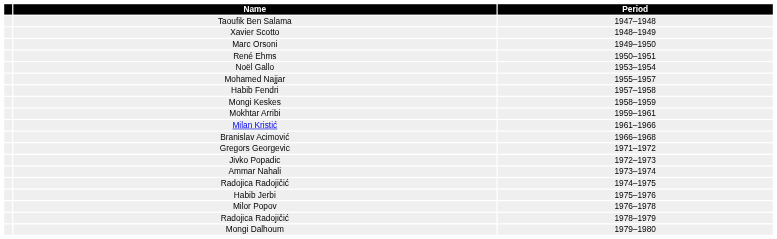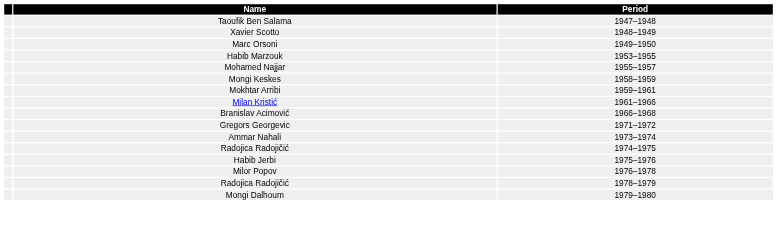 <table style=font-size:85%;width:100%>
 <tr style=color:#ffffff;background:black>
 <th align=center></th>
 <th align=center>Name</th>
 <th align=center>Period</th>
 </tr>
 <tr bgcolor=#efefef>
 <td align=center></td>
 <td align=center>Taoufik Ben Salama</td>
 <td align=center>1947–1948</td>
 </tr>
 <tr bgcolor=#efefef>
 <td align=center></td>
 <td align=center>Xavier Scotto</td>
 <td align=center>1948–1949</td>
 </tr>
 <tr bgcolor=#efefef>
 <td align=center></td>
 <td align=center>Marc Orsoni</td>
 <td align=center>1949–1950</td>
 </tr>
 <tr bgcolor=#efefef>
 <td align=center></td>
-<td align=center>René Ehms</td>
-<td align=center>1950–1951</td>
-</tr>
-<tr bgcolor=#efefef>
-<td align=center></td>
-<td align=center>Noël Gallo</td>
-<td align=center>1953–1954</td>
+<td align=center>Habib Marzouk</td>
+<td align=center>1953–1955</td>
 </tr>
 <tr bgcolor=#efefef>
 <td align=center></td>
 <td align=center>Mohamed Najjar</td>
 <td align=center>1955–1957</td>
-</tr>
-<tr bgcolor=#efefef>
-<td align=center></td>
-<td align=center>Habib Fendri</td>
-<td align=center>1957–1958</td>
 </tr>
 <tr bgcolor=#efefef>
 <td align=center></td>
 <td align=center>Mongi Keskes</td>
 <td align=center>1958–1959</td>
 </tr>
 <tr bgcolor=#efefef>
 <td align=center></td>
 <td align=center>Mokhtar Arribi</td>
 <td align=center>1959–1961</td>
 </tr>
 <tr bgcolor=#efefef>
 <td align=center></td>
 <td align=center><a href='#'>Milan Kristić</a></td>
 <td align=center>1961–1966</td>
 </tr>
 <tr bgcolor=#efefef>
 <td align=center></td>
 <td align=center>Branislav Acimović</td>
 <td align=center>1966–1968</td>
 </tr>
 <tr bgcolor=#efefef>
 <td align=center></td>
 <td align=center>Gregors Georgevic</td>
 <td align=center>1971–1972</td>
-</tr>
-<tr bgcolor=#efefef>
-<td align=center></td>
-<td align=center>Jivko Popadic</td>
-<td align=center>1972–1973</td>
 </tr>
 <tr bgcolor=#efefef>
 <td align=center></td>
 <td align=center>Ammar Nahali</td>
 <td align=center>1973–1974</td>
 </tr>
 <tr bgcolor=#efefef>
 <td align=center></td>
 <td align=center>Radojica Radojičić</td>
 <td align=center>1974–1975</td>
 </tr>
 <tr bgcolor=#efefef>
 <td align=center></td>
 <td align=center>Habib Jerbi</td>
 <td align=center>1975–1976</td>
 </tr>
 <tr bgcolor=#efefef>
 <td align=center></td>
 <td align=center>Milor Popov</td>
 <td align=center>1976–1978</td>
 </tr>
 <tr bgcolor=#efefef>
 <td align=center></td>
 <td align=center>Radojica Radojičić</td>
 <td align=center>1978–1979</td>
 </tr>
 <tr bgcolor=#efefef>
 <td align=center></td>
 <td align=center>Mongi Dalhoum</td>
 <td align=center>1979–1980</td>
 </tr>
 <tr bgcolor=#efefef>
 </tr>
 </table>
